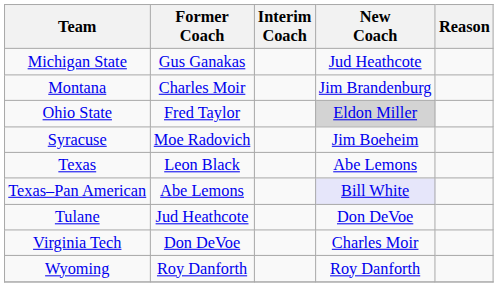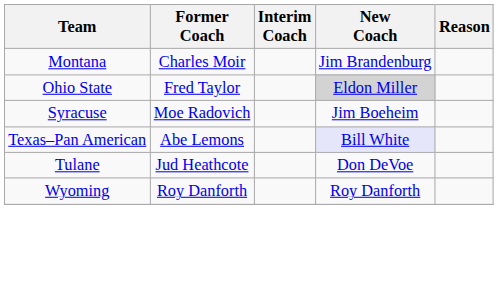 <table class="wikitable" style="text-align:center;">
 <tr>
 <th>Team</th>
 <th>Former<br>Coach</th>
 <th>Interim<br>Coach</th>
 <th>New<br>Coach</th>
 <th>Reason</th>
-</tr>
-<tr>
-<td><a href='#'>Michigan State</a></td>
-<td><a href='#'>Gus Ganakas</a></td>
-<td></td>
-<td><a href='#'>Jud Heathcote</a></td>
-<td></td>
 </tr>
 <tr>
 <td><a href='#'>Montana</a></td>
 <td><a href='#'>Charles Moir</a></td>
 <td></td>
 <td><a href='#'>Jim Brandenburg</a></td>
 <td></td>
 </tr>
 <tr>
 <td><a href='#'>Ohio State</a></td>
 <td><a href='#'>Fred Taylor</a></td>
 <td></td>
 <td style="background: lightgrey;"><a href='#'>Eldon Miller</a></td>
 <td></td>
 </tr>
 <tr>
 <td><a href='#'>Syracuse</a></td>
 <td><a href='#'>Moe Radovich</a></td>
 <td></td>
 <td><a href='#'>Jim Boeheim</a></td>
 <td></td>
 </tr>
 <tr>
-<td><a href='#'>Texas</a></td>
-<td><a href='#'>Leon Black</a></td>
-<td></td>
-<td><a href='#'>Abe Lemons</a></td>
-<td></td>
-</tr>
-<tr>
 <td><a href='#'>Texas–Pan American</a></td>
 <td><a href='#'>Abe Lemons</a></td>
 <td></td>
 <td style="background: lavender;"><a href='#'>Bill White</a></td>
 <td></td>
 </tr>
 <tr>
 <td><a href='#'>Tulane</a></td>
 <td><a href='#'>Jud Heathcote</a></td>
 <td></td>
 <td><a href='#'>Don DeVoe</a></td>
 <td></td>
 </tr>
 <tr>
-<td><a href='#'>Virginia Tech</a></td>
-<td><a href='#'>Don DeVoe</a></td>
-<td></td>
-<td><a href='#'>Charles Moir</a></td>
-<td></td>
-</tr>
-<tr>
 <td><a href='#'>Wyoming</a></td>
 <td><a href='#'>Roy Danforth</a></td>
 <td></td>
 <td><a href='#'>Roy Danforth</a></td>
 <td></td>
 </tr>
 <tr>
 </tr>
 </table>
